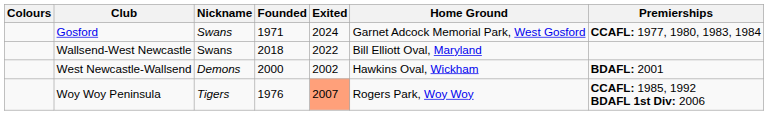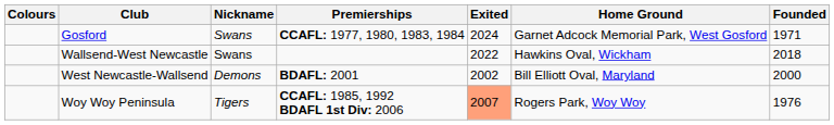 <table class="wikitable sortable">
 <tr>
 <th>Colours</th>
 <th>Club</th>
 <th>Nickname</th>
-<th>Founded</th>
+<th>Premierships</th>
 <th>Exited</th>
 <th>Home Ground</th>
-<th>Premierships</th>
+<th>Founded</th>
 </tr>
 <tr>
 <td></td>
 <td><a href='#'>Gosford</a></td>
 <td><em>Swans</em></td>
-<td>1971</td>
+<td><strong>CCAFL:</strong> 1977, 1980, 1983, 1984</td>
 <td>2024</td>
 <td>Garnet Adcock Memorial Park, <a href='#'>West Gosford</a></td>
-<td><strong>CCAFL:</strong> 1977, 1980, 1983, 1984</td>
+<td>1971</td>
 </tr>
 <tr>
 <td></td>
 <td>Wallsend-West Newcastle</td>
 <td>Swans</td>
+<td></td>
+<td>2022</td>
+<td>Hawkins Oval, <a href='#'>Wickham</a></td>
 <td>2018</td>
-<td>2022</td>
-<td>Bill Elliott Oval, <a href='#'>Maryland</a></td>
-<td></td>
 </tr>
 <tr>
 <td></td>
 <td>West Newcastle-Wallsend</td>
 <td><em>Demons</em></td>
+<td><strong>BDAFL:</strong> 2001</td>
+<td>2002</td>
+<td>Bill Elliott Oval, <a href='#'>Maryland</a></td>
 <td>2000</td>
-<td>2002</td>
-<td>Hawkins Oval, <a href='#'>Wickham</a></td>
-<td><strong>BDAFL:</strong> 2001</td>
 </tr>
 <tr>
 <td></td>
 <td>Woy Woy Peninsula</td>
 <td><em>Tigers</em></td>
-<td>1976</td>
+<td><strong>CCAFL:</strong> 1985, 1992<br><strong>BDAFL 1st Div:</strong> 2006</td>
 <td style="background: lightsalmon;">2007</td>
 <td>Rogers Park, <a href='#'>Woy Woy</a></td>
-<td><strong>CCAFL:</strong> 1985, 1992<br><strong>BDAFL 1st Div:</strong> 2006</td>
+<td>1976</td>
 </tr>
 </table>
